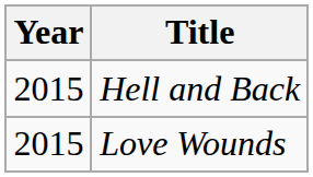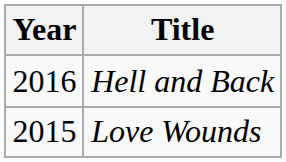 <table class="wikitable">
 <tr>
 <th>Year</th>
 <th>Title</th>
 </tr>
 <tr>
-<td>2015</td>
+<td>2016</td>
 <td><em>Hell and Back</em></td>
 </tr>
 <tr>
 <td>2015</td>
 <td><em>Love Wounds</em></td>
 </tr>
 </table>
